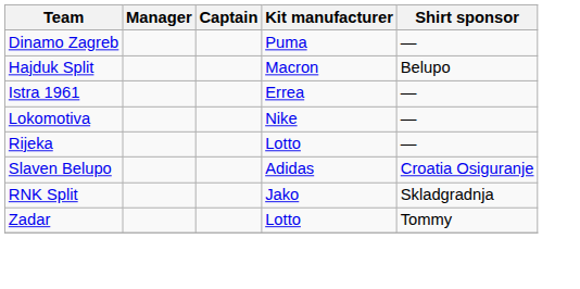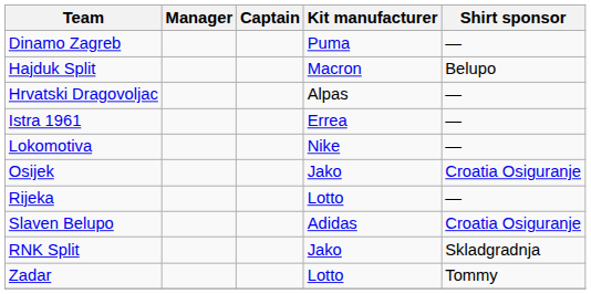 <table class="wikitable sortable" style="text-align: left;">
 <tr>
 <th>Team</th>
 <th>Manager</th>
 <th>Captain</th>
 <th>Kit manufacturer</th>
 <th>Shirt sponsor</th>
 </tr>
 <tr>
 <td><a href='#'>Dinamo Zagreb</a></td>
 <td> </td>
 <td> </td>
 <td><a href='#'>Puma</a></td>
 <td>—</td>
 </tr>
 <tr>
 <td><a href='#'>Hajduk Split</a></td>
 <td> </td>
 <td> </td>
 <td><a href='#'>Macron</a></td>
 <td>Belupo</td>
 </tr>
 <tr>
+<td><a href='#'>Hrvatski Dragovoljac</a></td>
+<td> </td>
+<td> </td>
+<td>Alpas</td>
+<td>—</td>
+</tr>
+<tr>
 <td><a href='#'>Istra 1961</a></td>
 <td> </td>
 <td> </td>
 <td><a href='#'>Errea</a></td>
 <td>—</td>
 </tr>
 <tr>
 <td><a href='#'>Lokomotiva</a></td>
 <td> </td>
 <td> </td>
 <td><a href='#'>Nike</a></td>
 <td>—</td>
+</tr>
+<tr>
+<td><a href='#'>Osijek</a></td>
+<td> </td>
+<td> </td>
+<td><a href='#'>Jako</a></td>
+<td><a href='#'>Croatia Osiguranje</a></td>
 </tr>
 <tr>
 <td><a href='#'>Rijeka</a></td>
 <td> </td>
 <td> </td>
 <td><a href='#'>Lotto</a></td>
 <td>—</td>
 </tr>
 <tr>
 <td><a href='#'>Slaven Belupo</a></td>
 <td> </td>
 <td> </td>
 <td><a href='#'>Adidas</a></td>
 <td><a href='#'>Croatia Osiguranje</a></td>
 </tr>
 <tr>
 <td><a href='#'>RNK Split</a></td>
 <td> </td>
 <td> </td>
 <td><a href='#'>Jako</a></td>
 <td>Skladgradnja</td>
 </tr>
 <tr>
 <td><a href='#'>Zadar</a></td>
 <td> </td>
 <td> </td>
 <td><a href='#'>Lotto</a></td>
 <td>Tommy</td>
 </tr>
 <tr>
 </tr>
 </table>
